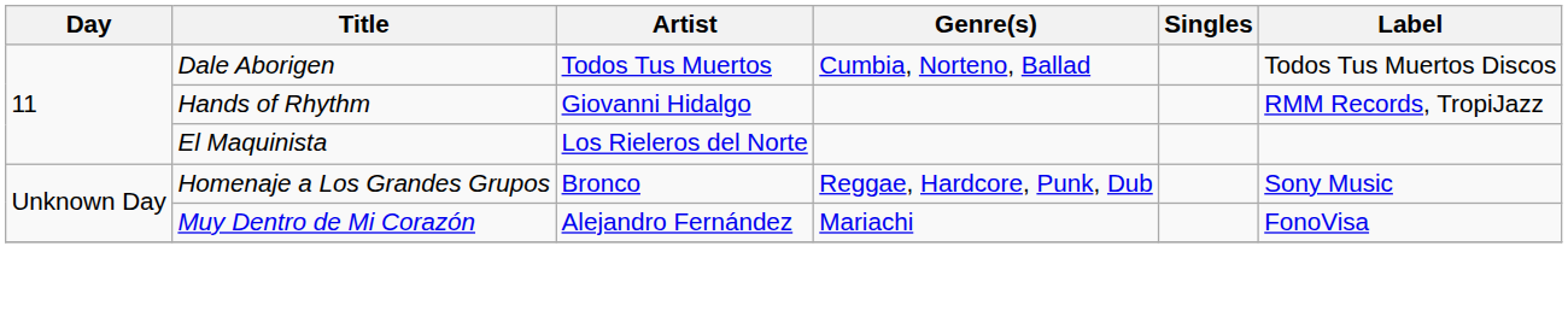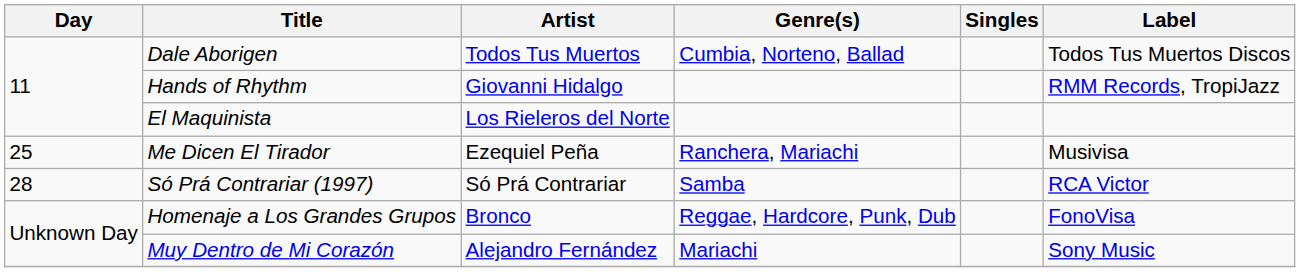 <table class="wikitable sortable" style="text-align: left;">
 <tr>
 <th>Day</th>
 <th>Title</th>
 <th>Artist</th>
 <th>Genre(s)</th>
 <th>Singles</th>
 <th>Label</th>
 </tr>
 <tr>
 <td rowspan="3">11</td>
 <td><em>Dale Aborigen</em></td>
 <td><a href='#'>Todos Tus Muertos</a></td>
 <td><a href='#'>Cumbia</a>, <a href='#'>Norteno</a>, <a href='#'>Ballad</a></td>
 <td></td>
 <td>Todos Tus Muertos Discos</td>
 </tr>
 <tr>
 <td><em>Hands of Rhythm</em></td>
 <td><a href='#'>Giovanni Hidalgo</a></td>
 <td></td>
 <td></td>
 <td><a href='#'>RMM Records</a>, TropiJazz</td>
 </tr>
 <tr>
 <td><em>El Maquinista</em></td>
 <td><a href='#'>Los Rieleros del Norte</a></td>
 <td></td>
 <td></td>
 <td></td>
 </tr>
 <tr>
+<td>25</td>
+<td><em>Me Dicen El Tirador</em></td>
+<td>Ezequiel Peña</td>
+<td><a href='#'>Ranchera</a>, <a href='#'>Mariachi</a></td>
+<td></td>
+<td>Musivisa</td>
+</tr>
+<tr>
+<td>28</td>
+<td><em>Só Prá Contrariar (1997)</em></td>
+<td>Só Prá Contrariar</td>
+<td><a href='#'>Samba</a></td>
+<td></td>
+<td><a href='#'>RCA Victor</a></td>
+</tr>
+<tr>
 <td rowspan="2">Unknown Day</td>
 <td><em>Homenaje a Los Grandes Grupos</em></td>
 <td><a href='#'>Bronco</a></td>
 <td><a href='#'>Reggae</a>, <a href='#'>Hardcore</a>, <a href='#'>Punk</a>, <a href='#'>Dub</a></td>
 <td></td>
-<td><a href='#'>Sony Music</a></td>
+<td><a href='#'>FonoVisa</a></td>
 </tr>
 <tr>
 <td><em><a href='#'>Muy Dentro de Mi Corazón</a></em></td>
 <td><a href='#'>Alejandro Fernández</a></td>
 <td><a href='#'>Mariachi</a></td>
 <td></td>
-<td><a href='#'>FonoVisa</a></td>
+<td><a href='#'>Sony Music</a></td>
 </tr>
 <tr>
 </tr>
 </table>
